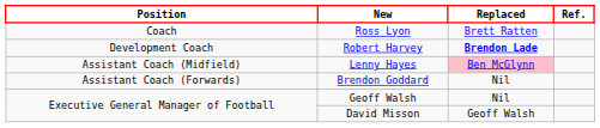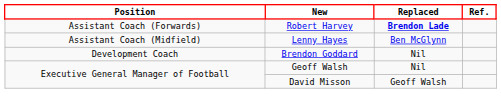 <table class="wikitable" style="text-align:center; font-size:100%; width:60%;">
 <tr>
 <th style="background:white; border: solid red 2px;">Position</th>
 <th style="background:white; border: solid red 2px;">New</th>
 <th style="background:white; border: solid red 2px;">Replaced</th>
 <th style="background:white; border: solid red 2px;">Ref.</th>
 </tr>
 <tr>
-<td>Coach</td>
-<td><a href='#'>Ross Lyon</a></td>
-<td><a href='#'>Brett Ratten</a></td>
-<td></td>
-</tr>
-<tr>
-<td>Development Coach</td>
+<td>Assistant Coach (Forwards)</td>
 <td><a href='#'>Robert Harvey</a></td>
 <td><strong><a href='#'>Brendon Lade</a></strong></td>
 <td></td>
 </tr>
 <tr>
 <td>Assistant Coach (Midfield)</td>
 <td><a href='#'>Lenny Hayes</a></td>
-<td style="background: pink;"><a href='#'>Ben McGlynn</a></td>
+<td><a href='#'>Ben McGlynn</a></td>
 <td></td>
 </tr>
 <tr>
-<td>Assistant Coach (Forwards)</td>
+<td>Development Coach</td>
 <td><a href='#'>Brendon Goddard</a></td>
 <td>Nil</td>
 <td></td>
 </tr>
 <tr>
 <td rowspan="2">Executive General Manager of Football</td>
 <td>Geoff Walsh</td>
 <td>Nil</td>
 <td></td>
 </tr>
 <tr>
 <td>David Misson</td>
 <td>Geoff Walsh</td>
 <td></td>
 </tr>
 </table>
